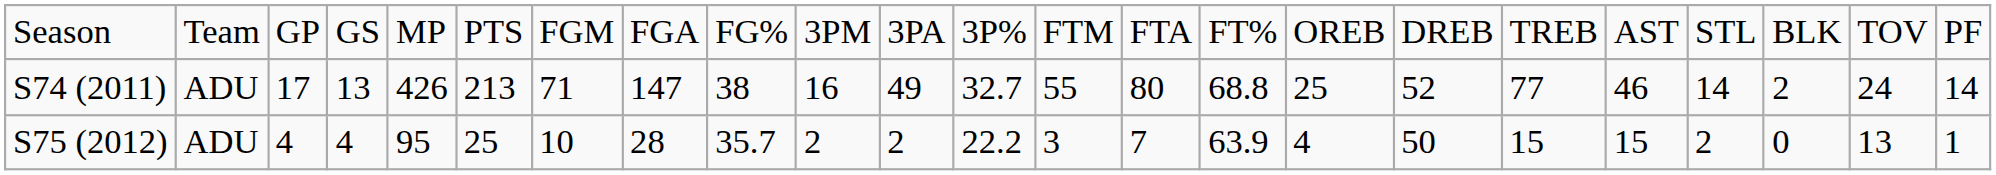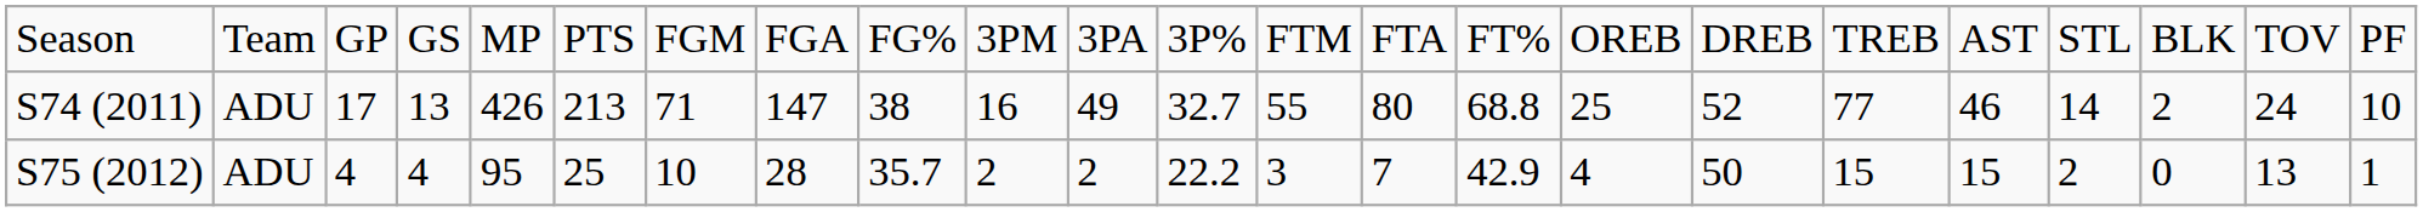 <table class="wikitable">
 <tr>
 <td>Season</td>
 <td>Team</td>
 <td>GP</td>
 <td>GS</td>
 <td>MP</td>
 <td>PTS</td>
 <td>FGM</td>
 <td>FGA</td>
 <td>FG%</td>
 <td>3PM</td>
 <td>3PA</td>
 <td>3P%</td>
 <td>FTM</td>
 <td>FTA</td>
 <td>FT%</td>
 <td>OREB</td>
 <td>DREB</td>
 <td>TREB</td>
 <td>AST</td>
 <td>STL</td>
 <td>BLK</td>
 <td>TOV</td>
 <td>PF</td>
 </tr>
 <tr>
 <td>S74 (2011)</td>
 <td>ADU</td>
 <td>17</td>
 <td>13</td>
 <td>426</td>
 <td>213</td>
 <td>71</td>
 <td>147</td>
 <td>38</td>
 <td>16</td>
 <td>49</td>
 <td>32.7</td>
 <td>55</td>
 <td>80</td>
 <td>68.8</td>
 <td>25</td>
 <td>52</td>
 <td>77</td>
 <td>46</td>
 <td>14</td>
 <td>2</td>
 <td>24</td>
-<td>14</td>
+<td>10</td>
 </tr>
 <tr>
 <td>S75 (2012)</td>
 <td>ADU</td>
 <td>4</td>
 <td>4</td>
 <td>95</td>
 <td>25</td>
 <td>10</td>
 <td>28</td>
 <td>35.7</td>
 <td>2</td>
 <td>2</td>
 <td>22.2</td>
 <td>3</td>
 <td>7</td>
-<td>63.9</td>
+<td>42.9</td>
 <td>4</td>
 <td>50</td>
 <td>15</td>
 <td>15</td>
 <td>2</td>
 <td>0</td>
 <td>13</td>
 <td>1</td>
 </tr>
 </table>
